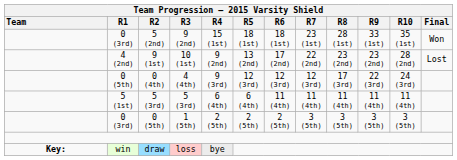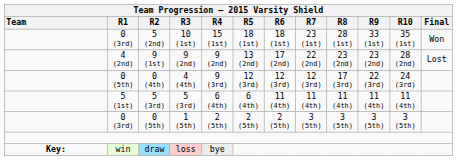 <table class="wikitable collapsible" style="text-align:center; line-height:100%; width:50%; font-size:90%">
 <tr>
 <th colspan=100%>Team Progression – 2015 Varsity Shield</th>
 </tr>
 <tr>
 <th style="text-align:left; width:23%;">Team</th>
 <th style="width:7%;">R1</th>
 <th style="width:7%;">R2</th>
 <th style="width:7%;">R3</th>
 <th style="width:7%;">R4</th>
 <th style="width:7%;">R5</th>
 <th style="width:7%;">R6</th>
 <th style="width:7%;">R7</th>
 <th style="width:7%;">R8</th>
 <th style="width:7%;">R9</th>
 <th style="width:7%;">R10</th>
 <th style="width:7%;">Final</th>
 </tr>
 <tr>
 <td align=left></td>
 <td>0 <br><small>(3rd)</small></td>
 <td>5 <br><small>(2nd)</small></td>
-<td>9 <br><small>(2nd)</small></td>
+<td>10 <br><small>(1st)</small></td>
 <td>15 <br><small>(1st)</small></td>
 <td>18 <br><small>(1st)</small></td>
 <td>18 <br><small>(1st)</small></td>
 <td>23 <br><small>(1st)</small></td>
 <td>28 <br><small>(1st)</small></td>
 <td>33 <br><small>(1st)</small></td>
 <td>35 <br><small>(1st)</small></td>
 <td>Won</td>
 </tr>
 <tr>
 <td align=left></td>
 <td>4 <br><small>(2nd)</small></td>
 <td>9 <br><small>(1st)</small></td>
-<td>10 <br><small>(1st)</small></td>
+<td>9 <br><small>(2nd)</small></td>
 <td>9 <br><small>(2nd)</small></td>
 <td>13 <br><small>(2nd)</small></td>
 <td>17 <br><small>(2nd)</small></td>
 <td>22 <br><small>(2nd)</small></td>
 <td>23 <br><small>(2nd)</small></td>
 <td>23 <br><small>(2nd)</small></td>
 <td>28 <br><small>(2nd)</small></td>
 <td>Lost</td>
 </tr>
 <tr>
 <td align=left></td>
 <td>0 <br><small>(5th)</small></td>
 <td>0 <br><small>(4th)</small></td>
 <td>4 <br><small>(4th)</small></td>
 <td>9 <br><small>(3rd)</small></td>
 <td>12 <br><small>(3rd)</small></td>
 <td>12 <br><small>(3rd)</small></td>
 <td>12 <br><small>(3rd)</small></td>
 <td>17 <br><small>(3rd)</small></td>
 <td>22 <br><small>(3rd)</small></td>
 <td>24 <br><small>(3rd)</small></td>
 <td> </td>
 </tr>
 <tr>
 <td align=left></td>
 <td>5 <br><small>(1st)</small></td>
 <td>5 <br><small>(3rd)</small></td>
 <td>5 <br><small>(3rd)</small></td>
 <td>6 <br><small>(4th)</small></td>
 <td>6 <br><small>(4th)</small></td>
 <td>11 <br><small>(4th)</small></td>
 <td>11 <br><small>(4th)</small></td>
 <td>11 <br><small>(4th)</small></td>
 <td>11 <br><small>(4th)</small></td>
 <td>11 <br><small>(4th)</small></td>
 <td> </td>
 </tr>
 <tr>
 <td align=left></td>
 <td>0 <br><small>(3rd)</small></td>
 <td>0 <br><small>(5th)</small></td>
 <td>1 <br><small>(5th)</small></td>
 <td>2 <br><small>(5th)</small></td>
 <td>2 <br><small>(5th)</small></td>
 <td>2 <br><small>(5th)</small></td>
 <td>3 <br><small>(5th)</small></td>
 <td>3 <br><small>(5th)</small></td>
 <td>3 <br><small>(5th)</small></td>
 <td>3 <br><small>(5th)</small></td>
 <td> </td>
 </tr>
 <tr>
 <td colspan=100% style="height:10px"></td>
 </tr>
 <tr>
 <td><strong>Key:</strong></td>
 <td style="background:#E8FFD8;">win</td>
 <td style="background:#97DEFF;">draw</td>
 <td style="background:#FFCCCC;">loss</td>
 <td style="background:#ECECEC;">bye</td>
 <td colspan=100%></td>
 </tr>
 </table>
